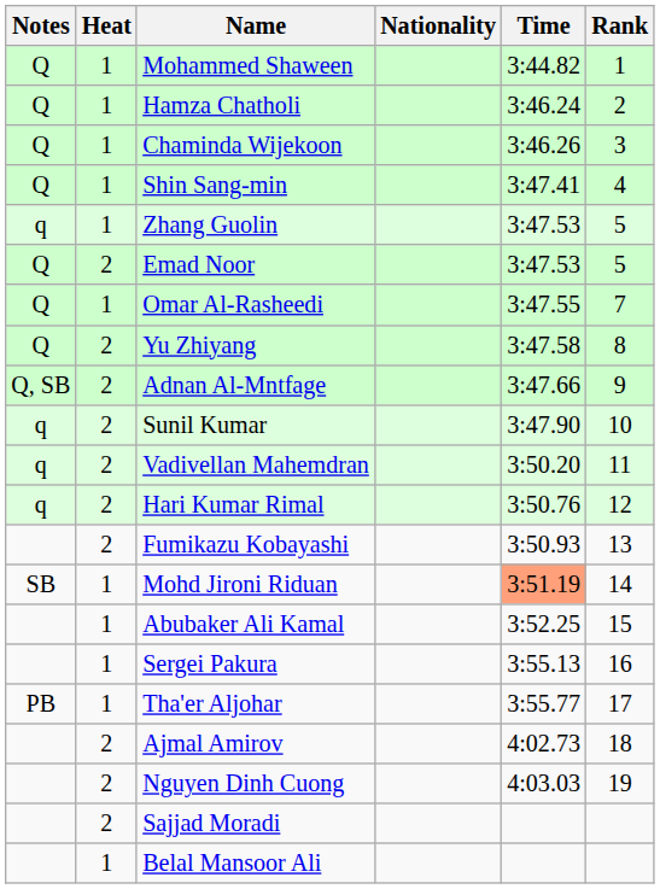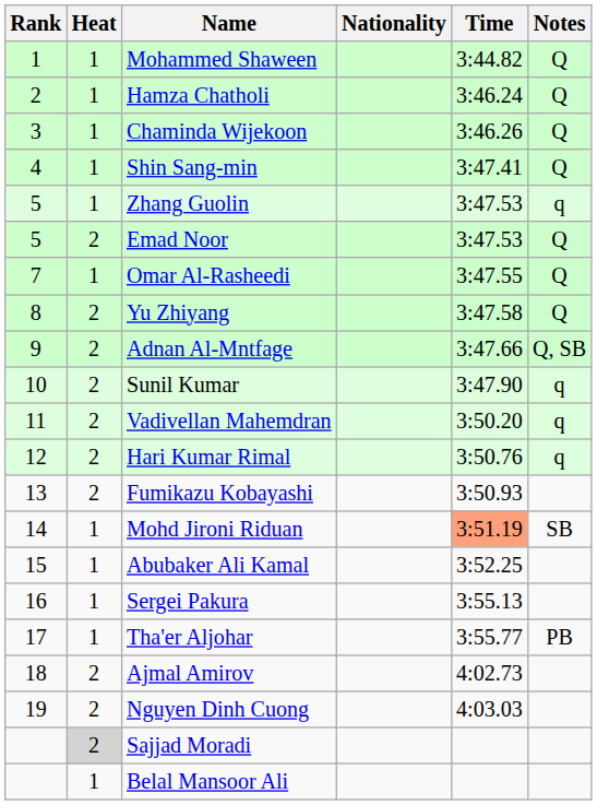 <table class="wikitable sortable" style="text-align:center; font-size:95%">
 <tr>
-<th>Notes</th>
+<th>Rank</th>
 <th>Heat</th>
 <th>Name</th>
 <th>Nationality</th>
 <th>Time</th>
-<th>Rank</th>
+<th>Notes</th>
 </tr>
 <tr bgcolor=ccffcc>
-<td>Q</td>
+<td>1</td>
 <td>1</td>
 <td align=left><a href='#'>Mohammed Shaween</a></td>
 <td align=left></td>
 <td>3:44.82</td>
-<td>1</td>
+<td>Q</td>
 </tr>
 <tr bgcolor=ccffcc>
-<td>Q</td>
+<td>2</td>
 <td>1</td>
 <td align=left><a href='#'>Hamza Chatholi</a></td>
 <td align=left></td>
 <td>3:46.24</td>
-<td>2</td>
+<td>Q</td>
 </tr>
 <tr bgcolor=ccffcc>
-<td>Q</td>
+<td>3</td>
 <td>1</td>
 <td align=left><a href='#'>Chaminda Wijekoon</a></td>
 <td align=left></td>
 <td>3:46.26</td>
-<td>3</td>
+<td>Q</td>
 </tr>
 <tr bgcolor=ccffcc>
-<td>Q</td>
+<td>4</td>
 <td>1</td>
 <td align=left><a href='#'>Shin Sang-min</a></td>
 <td align=left></td>
 <td>3:47.41</td>
-<td>4</td>
+<td>Q</td>
 </tr>
 <tr bgcolor=ddffdd>
-<td>q</td>
+<td>5</td>
 <td>1</td>
 <td align=left><a href='#'>Zhang Guolin</a></td>
 <td align=left></td>
 <td>3:47.53</td>
-<td>5</td>
+<td>q</td>
 </tr>
 <tr bgcolor=ccffcc>
-<td>Q</td>
+<td>5</td>
 <td>2</td>
 <td align=left><a href='#'>Emad Noor</a></td>
 <td align=left></td>
 <td>3:47.53</td>
-<td>5</td>
+<td>Q</td>
 </tr>
 <tr bgcolor=ccffcc>
-<td>Q</td>
+<td>7</td>
 <td>1</td>
 <td align=left><a href='#'>Omar Al-Rasheedi</a></td>
 <td align=left></td>
 <td>3:47.55</td>
-<td>7</td>
+<td>Q</td>
 </tr>
 <tr bgcolor=ccffcc>
-<td>Q</td>
+<td>8</td>
 <td>2</td>
 <td align=left><a href='#'>Yu Zhiyang</a></td>
 <td align=left></td>
 <td>3:47.58</td>
-<td>8</td>
+<td>Q</td>
 </tr>
 <tr bgcolor=ccffcc>
-<td>Q, SB</td>
+<td>9</td>
 <td>2</td>
 <td align=left><a href='#'>Adnan Al-Mntfage</a></td>
 <td align=left></td>
 <td>3:47.66</td>
-<td>9</td>
+<td>Q, SB</td>
 </tr>
 <tr bgcolor=ddffdd>
-<td>q</td>
+<td>10</td>
 <td>2</td>
 <td align=left>Sunil Kumar</td>
 <td align=left></td>
 <td>3:47.90</td>
-<td>10</td>
+<td>q</td>
 </tr>
 <tr bgcolor=ddffdd>
-<td>q</td>
+<td>11</td>
 <td>2</td>
 <td align=left><a href='#'>Vadivellan Mahemdran</a></td>
 <td align=left></td>
 <td>3:50.20</td>
-<td>11</td>
+<td>q</td>
 </tr>
 <tr bgcolor=ddffdd>
-<td>q</td>
+<td>12</td>
 <td>2</td>
 <td align=left><a href='#'>Hari Kumar Rimal</a></td>
 <td align=left></td>
 <td>3:50.76</td>
-<td>12</td>
+<td>q</td>
 </tr>
 <tr>
-<td></td>
+<td>13</td>
 <td>2</td>
 <td align=left><a href='#'>Fumikazu Kobayashi</a></td>
 <td align=left></td>
 <td>3:50.93</td>
-<td>13</td>
+<td></td>
 </tr>
 <tr>
-<td>SB</td>
+<td>14</td>
 <td>1</td>
 <td align=left><a href='#'>Mohd Jironi Riduan</a></td>
 <td align=left></td>
 <td style="background: lightsalmon;">3:51.19</td>
-<td>14</td>
+<td>SB</td>
 </tr>
 <tr>
-<td></td>
+<td>15</td>
 <td>1</td>
 <td align=left><a href='#'>Abubaker Ali Kamal</a></td>
 <td align=left></td>
 <td>3:52.25</td>
-<td>15</td>
+<td></td>
 </tr>
 <tr>
-<td></td>
+<td>16</td>
 <td>1</td>
 <td align=left><a href='#'>Sergei Pakura</a></td>
 <td align=left></td>
 <td>3:55.13</td>
-<td>16</td>
+<td></td>
 </tr>
 <tr>
-<td>PB</td>
+<td>17</td>
 <td>1</td>
 <td align=left><a href='#'>Tha'er Aljohar</a></td>
 <td align=left></td>
 <td>3:55.77</td>
-<td>17</td>
+<td>PB</td>
 </tr>
 <tr>
-<td></td>
+<td>18</td>
 <td>2</td>
 <td align=left><a href='#'>Ajmal Amirov</a></td>
 <td align=left></td>
 <td>4:02.73</td>
-<td>18</td>
+<td></td>
 </tr>
 <tr>
-<td></td>
+<td>19</td>
 <td>2</td>
 <td align=left><a href='#'>Nguyen Dinh Cuong</a></td>
 <td align=left></td>
 <td>4:03.03</td>
-<td>19</td>
+<td></td>
 </tr>
 <tr>
 <td></td>
-<td>2</td>
+<td style="background: lightgrey;">2</td>
 <td align=left><a href='#'>Sajjad Moradi</a></td>
 <td align=left></td>
 <td></td>
 <td></td>
 </tr>
 <tr>
 <td></td>
 <td>1</td>
 <td align=left><a href='#'>Belal Mansoor Ali</a></td>
 <td align=left></td>
 <td></td>
 <td></td>
 </tr>
 </table>
